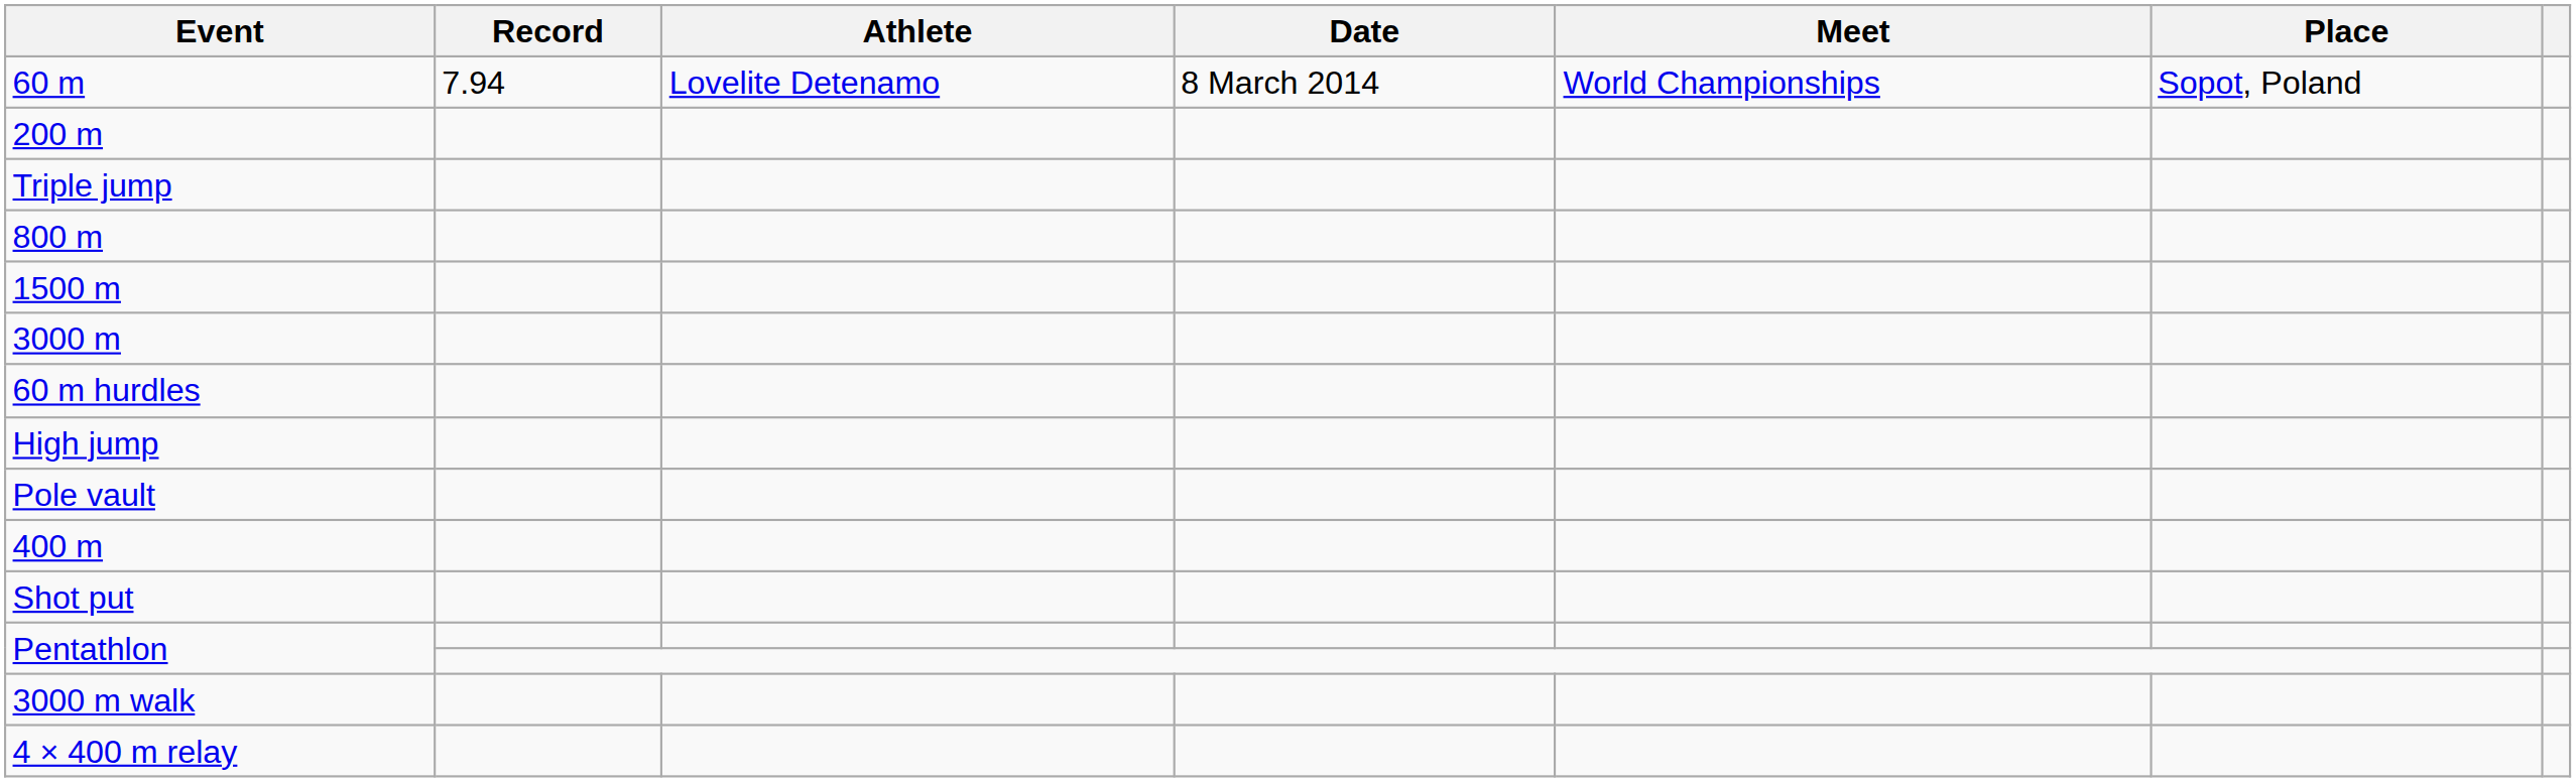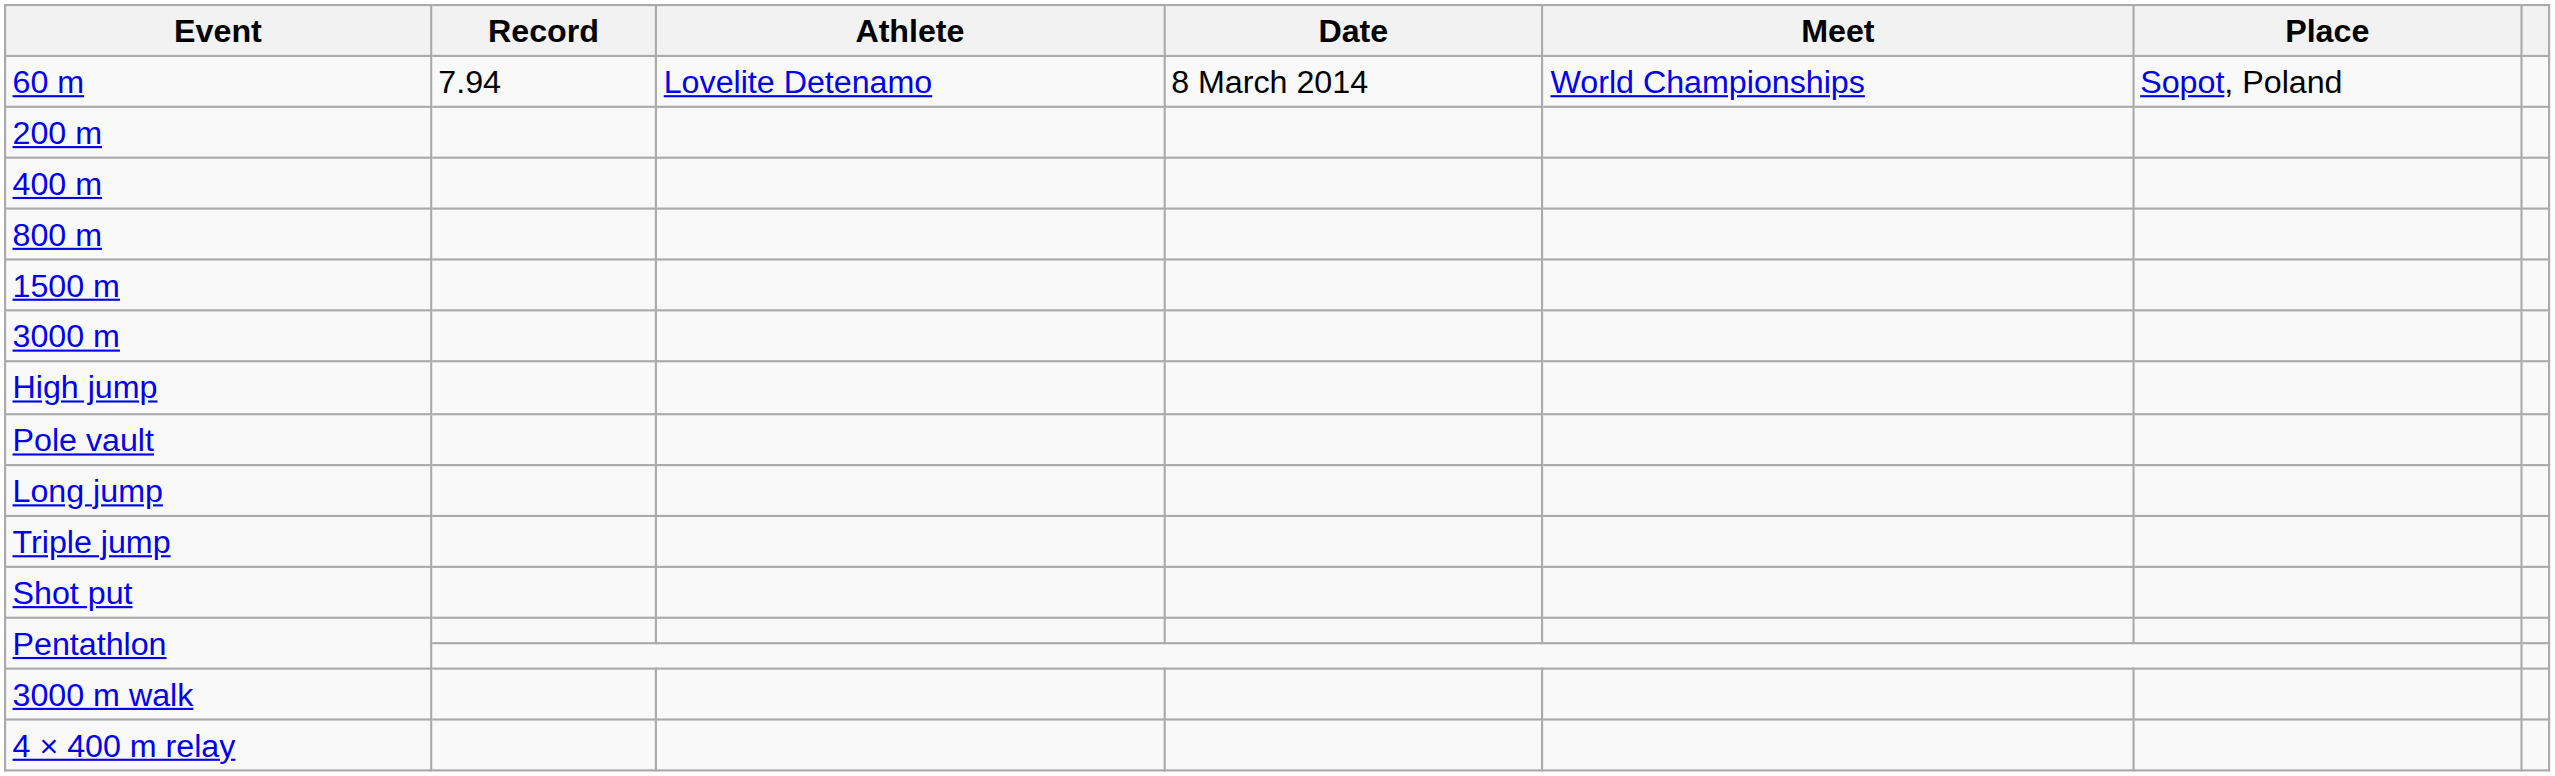 <table class="wikitable" style="font-size:95%; width: 95%;">
 <tr>
 <th>Event</th>
 <th>Record</th>
 <th>Athlete</th>
 <th>Date</th>
 <th>Meet</th>
 <th>Place</th>
 <th></th>
 </tr>
 <tr>
 <td><a href='#'>60 m</a></td>
 <td>7.94</td>
 <td><a href='#'>Lovelite Detenamo</a></td>
 <td>8 March 2014</td>
 <td><a href='#'>World Championships</a></td>
 <td><a href='#'>Sopot</a>, Poland</td>
 <td></td>
 </tr>
 <tr>
 <td><a href='#'>200 m</a></td>
 <td></td>
 <td></td>
 <td></td>
 <td></td>
 <td></td>
 <td></td>
 </tr>
 <tr>
-<td><a href='#'>Triple jump</a></td>
+<td><a href='#'>400 m</a></td>
 <td></td>
 <td></td>
 <td></td>
 <td></td>
 <td></td>
 <td></td>
 </tr>
 <tr>
 <td><a href='#'>800 m</a></td>
 <td></td>
 <td></td>
 <td></td>
 <td></td>
 <td></td>
 <td></td>
 </tr>
 <tr>
 <td><a href='#'>1500 m</a></td>
 <td></td>
 <td></td>
 <td></td>
 <td></td>
 <td></td>
 <td></td>
 </tr>
 <tr>
 <td><a href='#'>3000 m</a></td>
 <td></td>
 <td></td>
 <td></td>
 <td></td>
 <td></td>
 <td></td>
 </tr>
 <tr>
-<td><a href='#'>60 m hurdles</a></td>
-<td></td>
-<td></td>
-<td></td>
-<td></td>
-<td></td>
-<td></td>
-</tr>
-<tr>
 <td><a href='#'>High jump</a></td>
 <td></td>
 <td></td>
 <td></td>
 <td></td>
 <td></td>
 <td></td>
 </tr>
 <tr>
 <td><a href='#'>Pole vault</a></td>
 <td></td>
 <td></td>
 <td></td>
 <td></td>
 <td></td>
 <td></td>
 </tr>
 <tr>
-<td><a href='#'>400 m</a></td>
+<td><a href='#'>Long jump</a></td>
+<td></td>
+<td></td>
+<td></td>
+<td></td>
+<td></td>
+<td></td>
+</tr>
+<tr>
+<td><a href='#'>Triple jump</a></td>
 <td></td>
 <td></td>
 <td></td>
 <td></td>
 <td></td>
 <td></td>
 </tr>
 <tr>
 <td><a href='#'>Shot put</a></td>
 <td></td>
 <td></td>
 <td></td>
 <td></td>
 <td></td>
 <td></td>
 </tr>
 <tr>
 <td rowspan=2><a href='#'>Pentathlon</a></td>
 <td></td>
 <td></td>
 <td></td>
 <td></td>
 <td></td>
 <td></td>
 </tr>
 <tr>
 <td colspan=5></td>
 <td></td>
 </tr>
 <tr>
 <td><a href='#'>3000 m walk</a></td>
 <td></td>
 <td></td>
 <td></td>
 <td></td>
 <td></td>
 <td></td>
 </tr>
 <tr>
 <td><a href='#'>4 × 400 m relay</a></td>
 <td></td>
 <td></td>
 <td></td>
 <td></td>
 <td></td>
 <td></td>
 </tr>
 </table>
